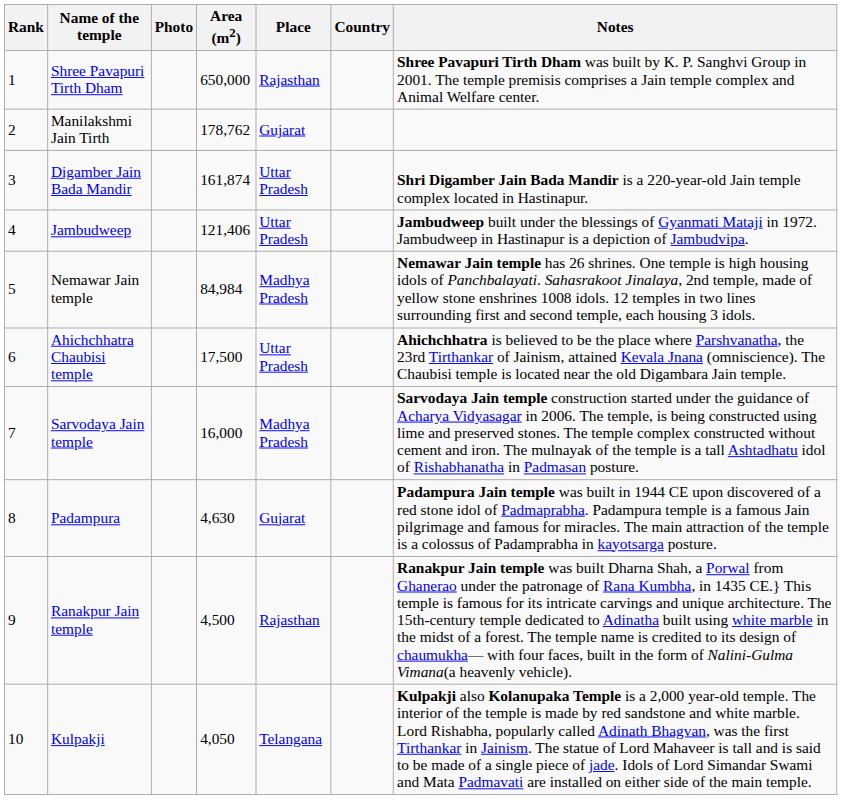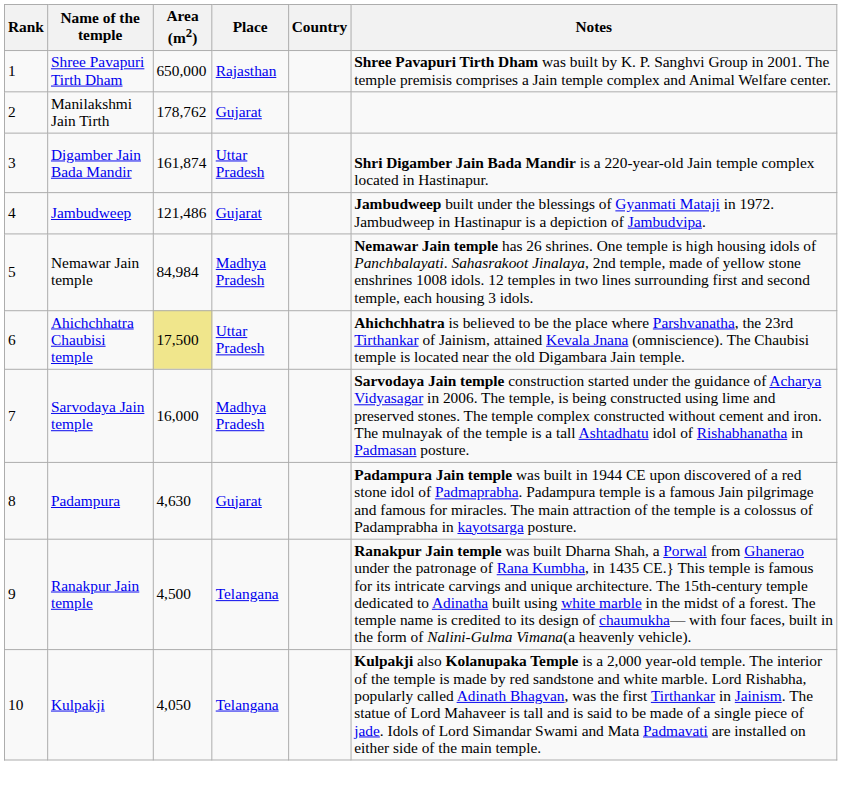 <table class="wikitable sortable">
 <tr>
 <th>Rank</th>
 <th scope="col">Name of the temple</th>
-<th scope="col" class="unsortable">Photo</th>
 <th scope="col">Area (m<sup>2</sup>)</th>
 <th scope="col">Place</th>
 <th scope="col">Country</th>
 <th>Notes</th>
 </tr>
 <tr>
 <td>1</td>
 <td><a href='#'>Shree Pavapuri Tirth Dham</a></td>
-<td></td>
 <td>650,000</td>
 <td><a href='#'>Rajasthan</a></td>
 <td></td>
 <td><strong>Shree Pavapuri Tirth Dham</strong> was built by K. P. Sanghvi Group in 2001. The temple premisis comprises a Jain temple complex and Animal Welfare center.</td>
 </tr>
 <tr>
 <td>2</td>
 <td>Manilakshmi Jain Tirth</td>
-<td></td>
 <td>178,762</td>
 <td><a href='#'>Gujarat</a></td>
 <td></td>
 <td></td>
 </tr>
 <tr>
 <td>3</td>
 <td><a href='#'>Digamber Jain Bada Mandir</a></td>
-<td></td>
 <td>161,874</td>
 <td><a href='#'>Uttar Pradesh</a></td>
 <td></td>
 <td><br><strong>Shri Digamber Jain Bada Mandir</strong> is a 220-year-old Jain temple complex located in Hastinapur.</td>
 </tr>
 <tr>
 <td>4</td>
 <td><a href='#'>Jambudweep</a></td>
-<td></td>
-<td>121,406</td>
-<td><a href='#'>Uttar Pradesh</a></td>
+<td>121,486</td>
+<td><a href='#'>Gujarat</a></td>
 <td></td>
 <td><strong>Jambudweep</strong> built under the blessings of <a href='#'>Gyanmati Mataji</a> in 1972. Jambudweep in Hastinapur is a depiction of <a href='#'>Jambudvipa</a>.</td>
 </tr>
 <tr>
 <td>5</td>
 <td>Nemawar Jain temple</td>
-<td></td>
 <td>84,984</td>
 <td><a href='#'>Madhya Pradesh</a></td>
 <td></td>
 <td><strong>Nemawar Jain temple</strong> has 26 shrines. One temple is  high housing idols of <em>Panchbalayati</em>. <em>Sahasrakoot Jinalaya</em>, 2nd temple, made of yellow stone enshrines 1008 idols. 12 temples in two lines surrounding first and second temple, each housing 3 idols.</td>
 </tr>
 <tr>
 <td>6</td>
 <td><a href='#'>Ahichchhatra Chaubisi temple</a></td>
-<td></td>
-<td>17,500</td>
+<td style="background: khaki;">17,500</td>
 <td><a href='#'>Uttar Pradesh</a></td>
 <td></td>
 <td><strong>Ahichchhatra</strong> is believed to be the place where <a href='#'>Parshvanatha</a>, the 23rd <a href='#'>Tirthankar</a> of Jainism, attained <a href='#'>Kevala Jnana</a> (omniscience). The Chaubisi temple is located near the old Digambara Jain temple.</td>
 </tr>
 <tr>
 <td>7</td>
 <td><a href='#'>Sarvodaya Jain temple</a></td>
-<td></td>
 <td>16,000</td>
 <td><a href='#'>Madhya Pradesh</a></td>
 <td></td>
 <td><strong>Sarvodaya Jain temple</strong> construction started under the guidance of <a href='#'>Acharya Vidyasagar</a> in 2006. The temple, is being constructed using lime and preserved stones. The temple complex constructed without cement and iron. The mulnayak of the temple is a  tall <a href='#'>Ashtadhatu</a> idol of <a href='#'>Rishabhanatha</a> in <a href='#'>Padmasan</a> posture.</td>
 </tr>
 <tr>
 <td>8</td>
 <td><a href='#'>Padampura</a></td>
-<td></td>
 <td>4,630</td>
 <td><a href='#'>Gujarat</a></td>
 <td></td>
 <td><strong>Padampura Jain temple</strong> was built in 1944 CE upon discovered of a red stone idol of <a href='#'>Padmaprabha</a>. Padampura temple is a famous Jain pilgrimage and famous for miracles. The main attraction of the temple is a  colossus of Padamprabha in <a href='#'>kayotsarga</a> posture.</td>
 </tr>
 <tr>
 <td>9</td>
 <td><a href='#'>Ranakpur Jain temple</a></td>
-<td></td>
 <td>4,500</td>
-<td><a href='#'>Rajasthan</a></td>
+<td><a href='#'>Telangana</a></td>
 <td></td>
 <td><strong>Ranakpur Jain temple</strong> was built Dharna Shah, a <a href='#'>Porwal</a> from <a href='#'>Ghanerao</a> under the patronage of <a href='#'>Rana Kumbha</a>, in 1435 CE.} This temple is famous for its intricate carvings and unique architecture. The 15th-century temple dedicated to <a href='#'>Adinatha</a> built using <a href='#'>white marble</a> in the midst of a forest. The temple name is credited to its design of <a href='#'>chaumukha</a>— with four faces, built in the form of <em>Nalini-Gulma Vimana</em>(a heavenly vehicle).</td>
 </tr>
 <tr>
 <td>10</td>
 <td><a href='#'>Kulpakji</a></td>
-<td></td>
 <td>4,050</td>
 <td><a href='#'>Telangana</a></td>
 <td></td>
 <td><strong>Kulpakji</strong> also <strong>Kolanupaka Temple</strong> is a 2,000 year-old temple. The interior of the temple is made by red sandstone and white marble. Lord Rishabha, popularly called <a href='#'>Adinath Bhagvan</a>, was the first <a href='#'>Tirthankar</a> in <a href='#'>Jainism</a>. The statue of Lord Mahaveer is  tall and is said to be made of a single piece of <a href='#'>jade</a>. Idols of Lord Simandar Swami and Mata <a href='#'>Padmavati</a> are installed on either side of the main temple.</td>
 </tr>
 </table>
